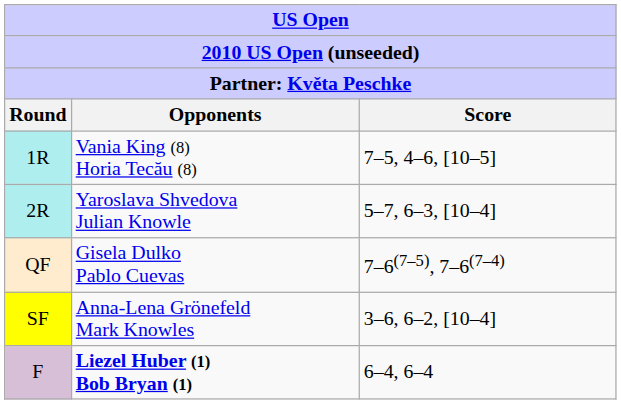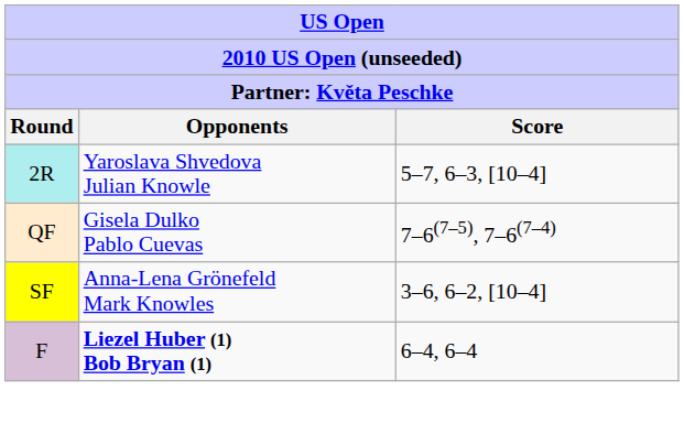 <table class="wikitable">
 <tr>
 <th colspan=3 style="background:#ccf;"><a href='#'>US Open</a></th>
 </tr>
 <tr>
 <th colspan=3 style="background:#ccf;"><a href='#'>2010 US Open</a> (unseeded)</th>
 </tr>
 <tr>
 <th colspan=3 style="background:#ccf;">Partner:  <a href='#'>Květa Peschke</a></th>
 </tr>
 <tr>
 <th>Round</th>
 <th width=225>Opponents</th>
 <th width=200>Score</th>
-</tr>
-<tr>
-<td style="text-align:center; background:#afeeee;">1R</td>
-<td> <a href='#'>Vania King</a> <small>(8)</small><br> <a href='#'>Horia Tecău</a> <small>(8)</small></td>
-<td>7–5, 4–6, [10–5]</td>
 </tr>
 <tr>
 <td style="text-align:center; background:#afeeee;">2R</td>
 <td> <a href='#'>Yaroslava Shvedova</a><br> <a href='#'>Julian Knowle</a></td>
 <td>5–7, 6–3, [10–4]</td>
 </tr>
 <tr>
 <td style="text-align:center; background:#ffebcd;">QF</td>
 <td> <a href='#'>Gisela Dulko</a><br> <a href='#'>Pablo Cuevas</a></td>
 <td>7–6<sup>(7–5)</sup>, 7–6<sup>(7–4)</sup></td>
 </tr>
 <tr>
 <td style="text-align:center; background:yellow;">SF</td>
 <td> <a href='#'>Anna-Lena Grönefeld</a><br> <a href='#'>Mark Knowles</a></td>
 <td>3–6, 6–2, [10–4]</td>
 </tr>
 <tr>
 <td style="text-align:center; background:thistle;">F</td>
 <td> <strong><a href='#'>Liezel Huber</a> <small>(1)</small></strong><br> <strong><a href='#'>Bob Bryan</a> <small>(1)</small></strong></td>
 <td>6–4, 6–4</td>
 </tr>
 </table>
